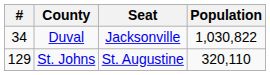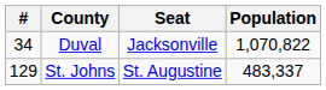 <table class="wikitable sortable" style="text-align:center;">
 <tr>
 <th>#</th>
 <th>County</th>
 <th>Seat</th>
 <th>Population</th>
 </tr>
 <tr>
 <td>34</td>
 <td><a href='#'>Duval</a></td>
 <td><a href='#'>Jacksonville</a></td>
-<td>1,030,822</td>
+<td>1,070,822</td>
 </tr>
 <tr>
 <td>129</td>
 <td><a href='#'>St. Johns</a></td>
 <td><a href='#'>St. Augustine</a></td>
-<td>320,110</td>
+<td>483,337</td>
 </tr>
 </table>
